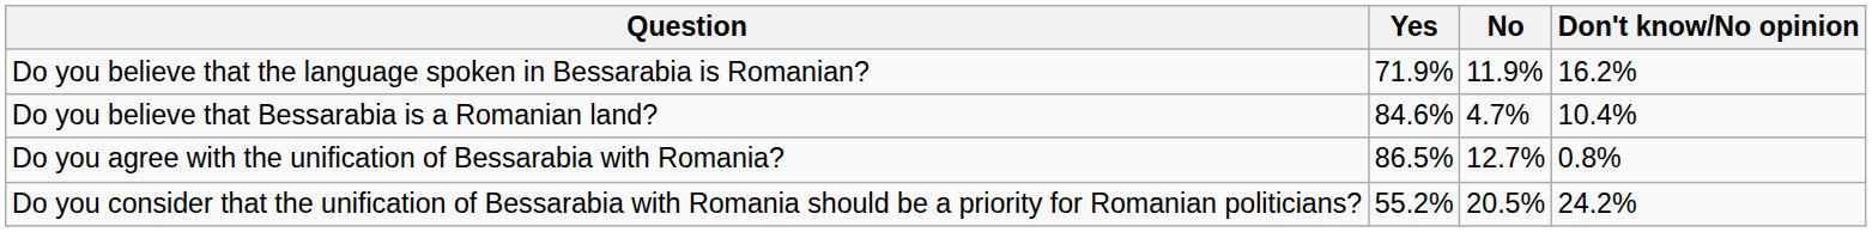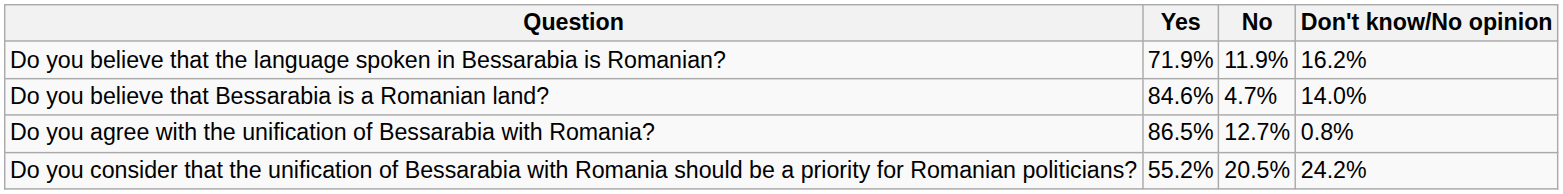 <table class="wikitable">
 <tr>
 <th>Question</th>
 <th>Yes</th>
 <th>No</th>
 <th>Don't know/No opinion</th>
 </tr>
 <tr>
 <td>Do you believe that the language spoken in Bessarabia is Romanian?</td>
 <td>71.9%</td>
 <td>11.9%</td>
 <td>16.2%</td>
 </tr>
 <tr>
 <td>Do you believe that Bessarabia is a Romanian land?</td>
 <td>84.6%</td>
 <td>4.7%</td>
-<td>10.4%</td>
+<td>14.0%</td>
 </tr>
 <tr>
 <td>Do you agree with the unification of Bessarabia with Romania?</td>
 <td>86.5%</td>
 <td>12.7%</td>
 <td>0.8%</td>
 </tr>
 <tr>
 <td>Do you consider that the unification of Bessarabia with Romania should be a priority for Romanian politicians?</td>
 <td>55.2%</td>
 <td>20.5%</td>
 <td>24.2%</td>
 </tr>
 </table>
